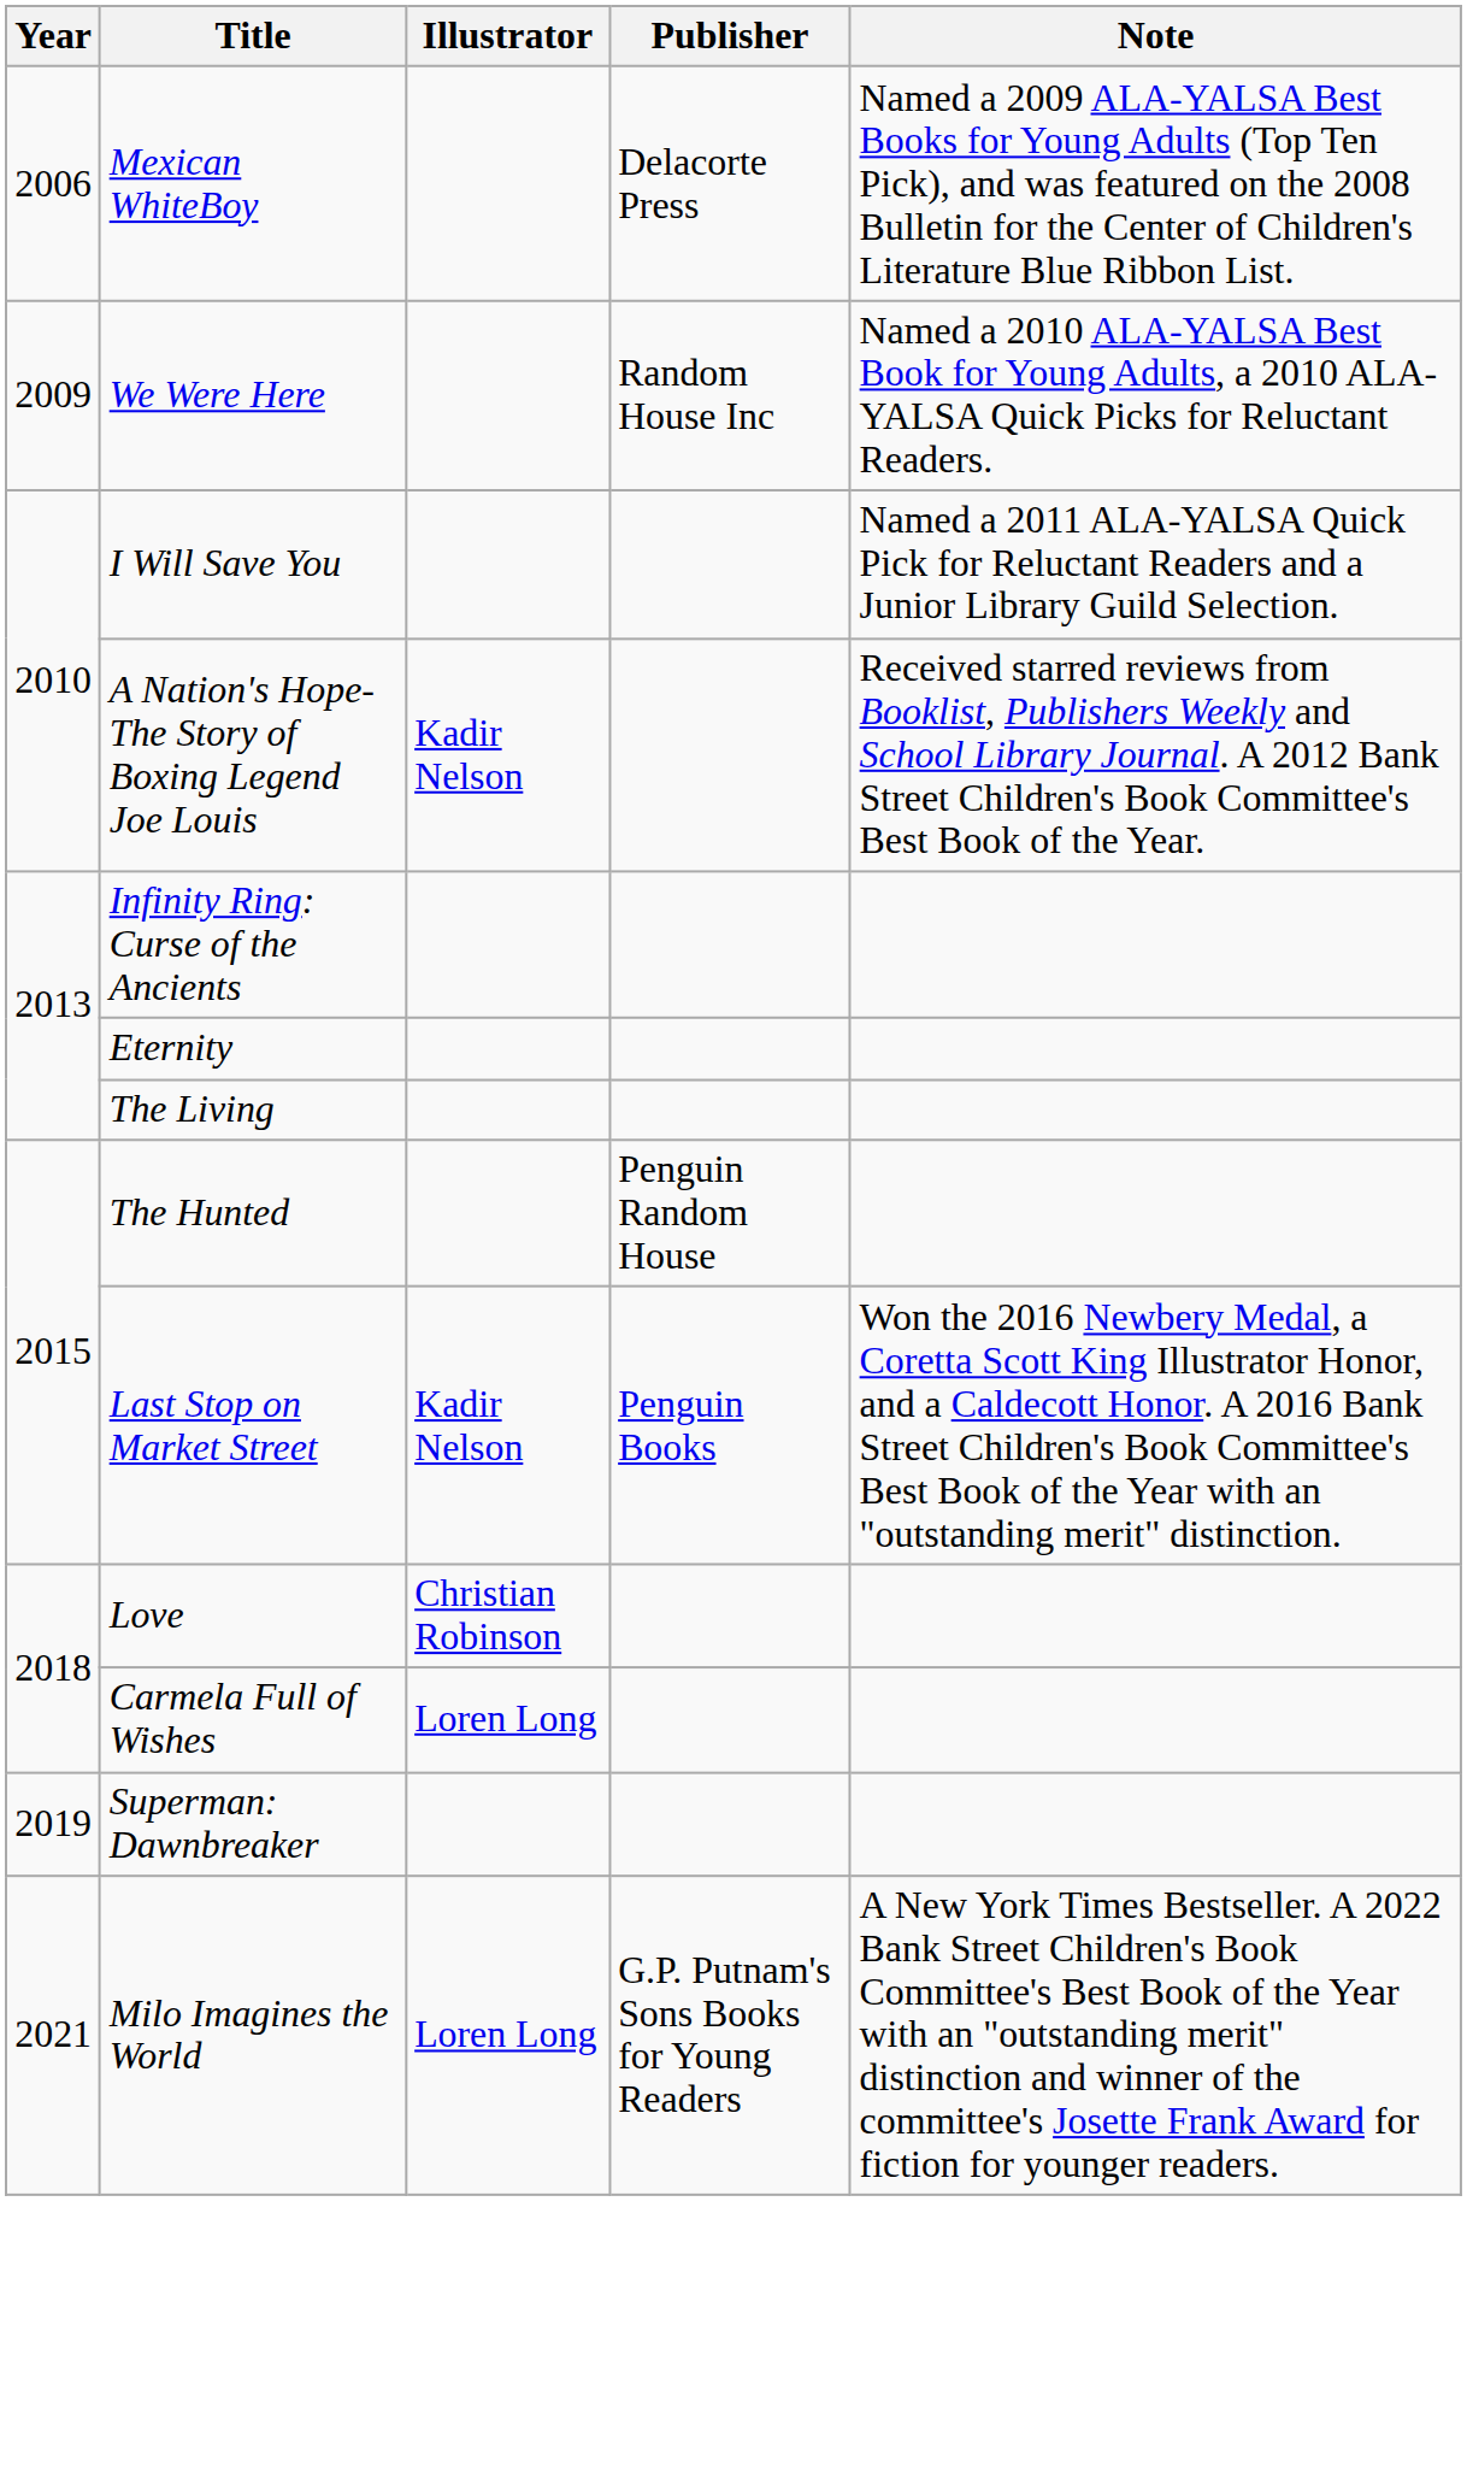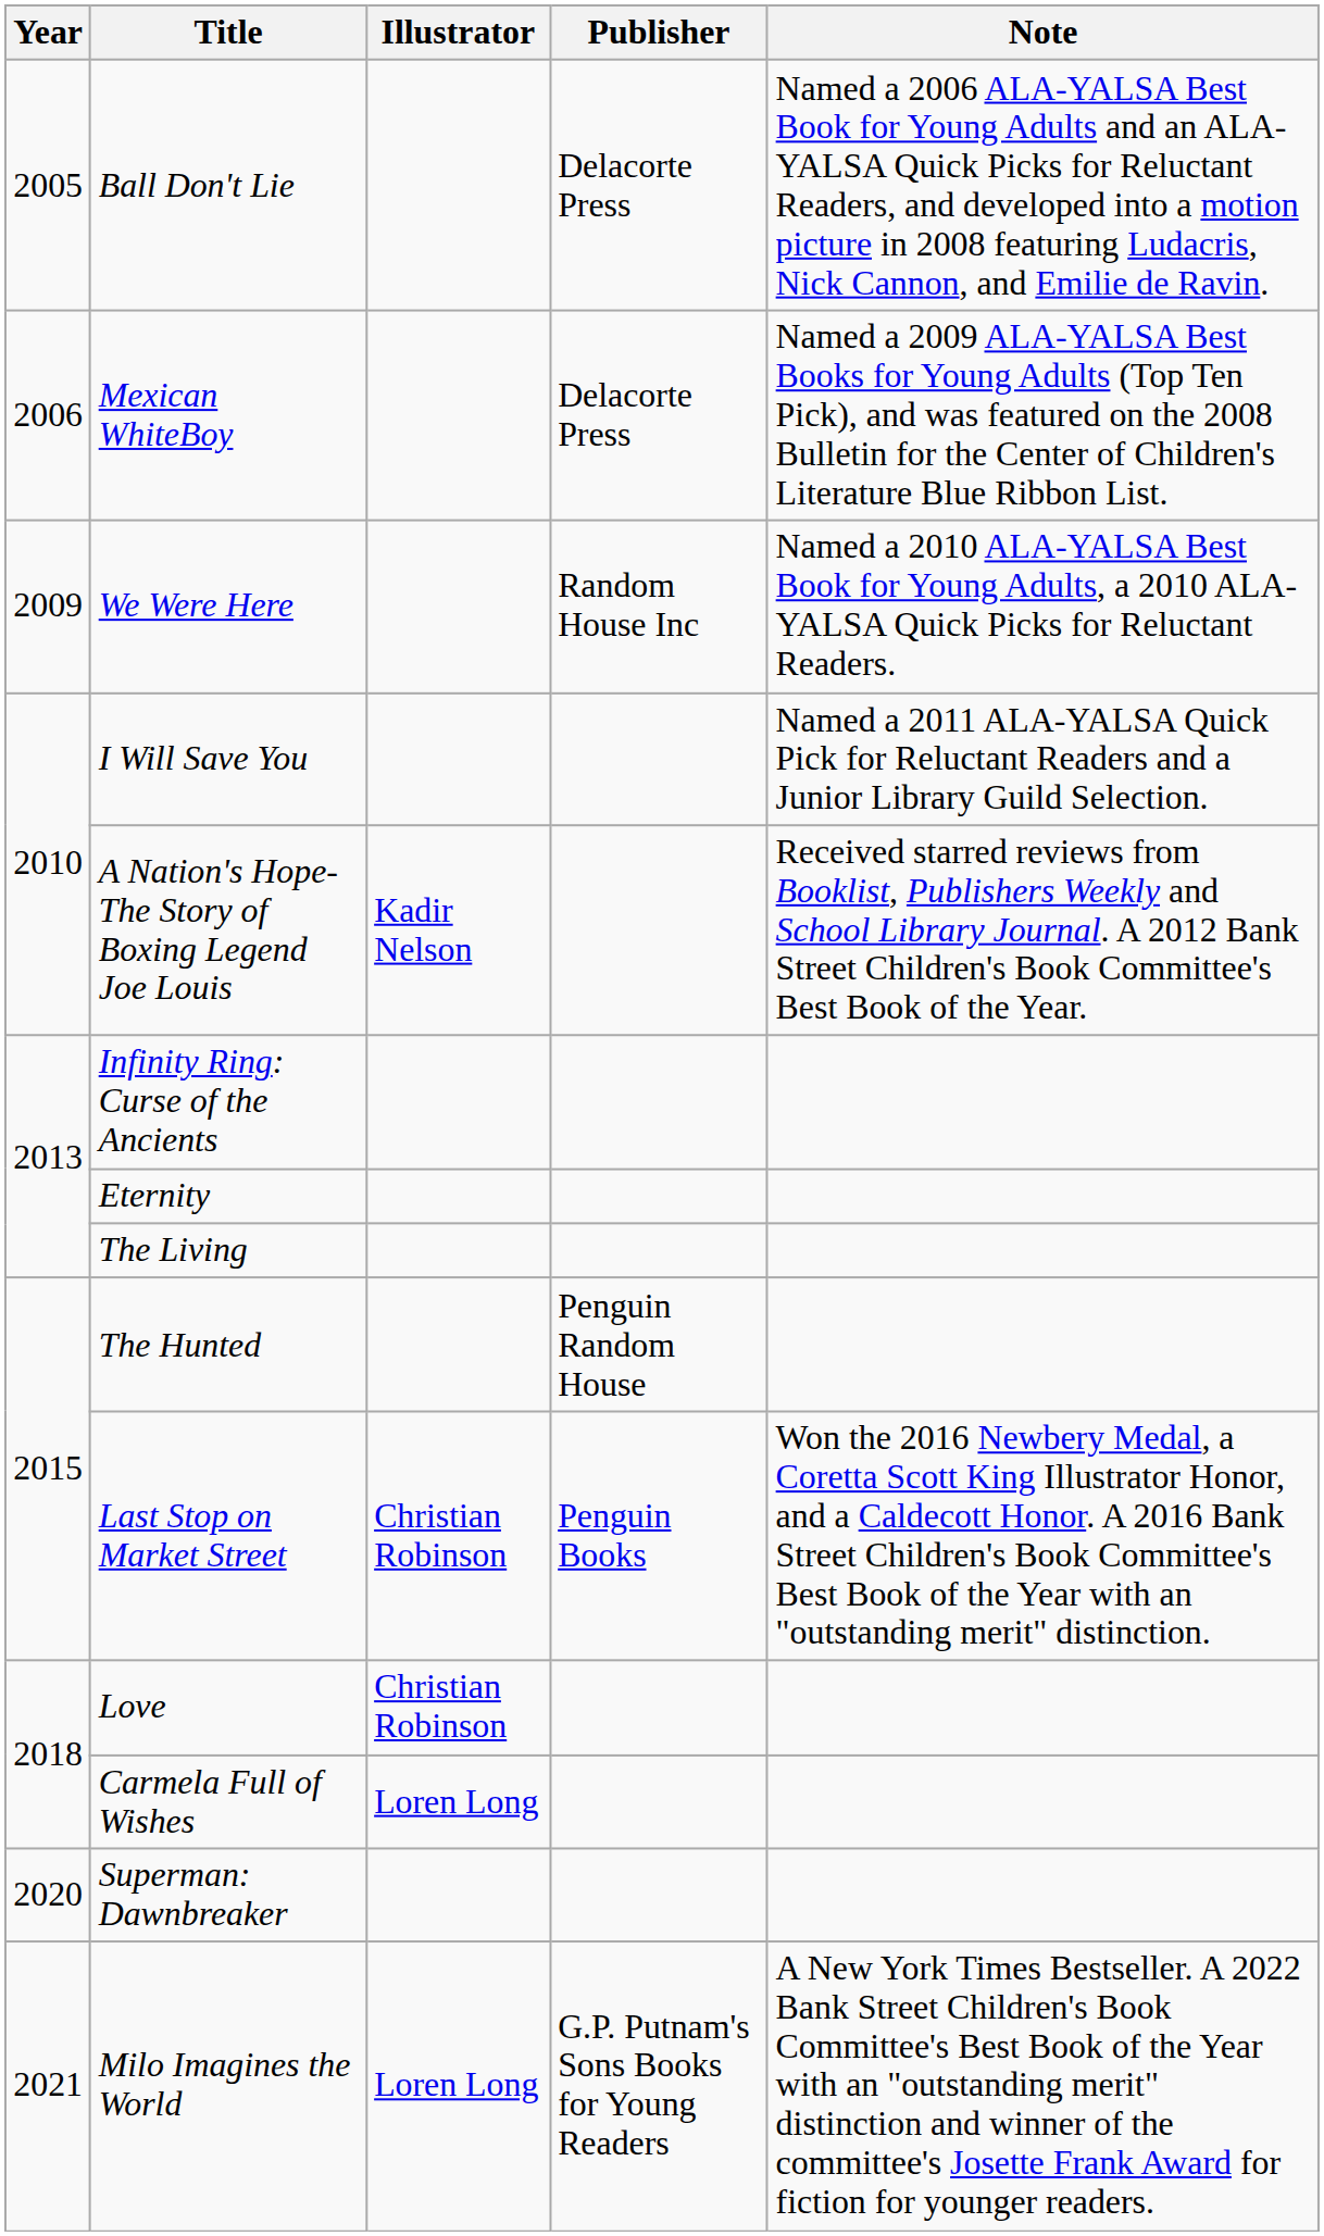 <table class="wikitable sortable">
 <tr>
 <th>Year</th>
 <th>Title</th>
 <th>Illustrator</th>
 <th>Publisher</th>
 <th>Note</th>
+</tr>
+<tr>
+<td>2005</td>
+<td><em>Ball Don't Lie</em></td>
+<td></td>
+<td>Delacorte Press</td>
+<td>Named a 2006 <a href='#'>ALA-YALSA Best Book for Young Adults</a> and an ALA-YALSA Quick Picks for Reluctant Readers, and developed into a <a href='#'>motion picture</a> in 2008 featuring <a href='#'>Ludacris</a>, <a href='#'>Nick Cannon</a>, and <a href='#'>Emilie de Ravin</a>.</td>
 </tr>
 <tr>
 <td>2006</td>
 <td><em><a href='#'>Mexican WhiteBoy</a></em></td>
 <td></td>
 <td>Delacorte Press</td>
 <td>Named a 2009 <a href='#'>ALA-YALSA Best Books for Young Adults</a> (Top Ten Pick), and was featured on the 2008 Bulletin for the Center of Children's Literature Blue Ribbon List.</td>
 </tr>
 <tr>
 <td>2009</td>
 <td><em><a href='#'>We Were Here</a></em></td>
 <td></td>
 <td>Random House Inc</td>
 <td>Named a 2010 <a href='#'>ALA-YALSA Best Book for Young Adults</a>, a 2010 ALA-YALSA Quick Picks for Reluctant Readers.</td>
 </tr>
 <tr>
 <td rowspan="2">2010</td>
 <td><em>I Will Save You</em></td>
 <td></td>
 <td></td>
 <td>Named a 2011 ALA-YALSA Quick Pick for Reluctant Readers and a Junior Library Guild Selection.</td>
 </tr>
 <tr>
 <td><em>A Nation's Hope-The Story of Boxing Legend Joe Louis</em></td>
 <td><a href='#'>Kadir Nelson</a></td>
 <td></td>
 <td>Received starred reviews from <em><a href='#'>Booklist</a></em>, <em><a href='#'>Publishers Weekly</a></em> and <em><a href='#'>School Library Journal</a></em>. A 2012 Bank Street Children's Book Committee's Best Book of the Year.</td>
 </tr>
 <tr>
 <td rowspan="3">2013</td>
 <td><em><a href='#'>Infinity Ring</a>: Curse of the Ancients</em></td>
 <td></td>
 <td></td>
 <td></td>
 </tr>
 <tr>
 <td><em>Eternity</em></td>
 <td></td>
 <td></td>
 <td></td>
 </tr>
 <tr>
 <td><em>The Living</em></td>
 <td></td>
 <td></td>
 <td></td>
 </tr>
 <tr>
 <td rowspan="2">2015</td>
 <td><em>The Hunted</em></td>
 <td></td>
 <td>Penguin Random House</td>
 <td></td>
 </tr>
 <tr>
 <td><em><a href='#'>Last Stop on Market Street</a></em></td>
-<td><a href='#'>Kadir Nelson</a></td>
+<td><a href='#'>Christian Robinson</a></td>
 <td><a href='#'>Penguin Books</a></td>
 <td>Won the 2016 <a href='#'>Newbery Medal</a>, a <a href='#'>Coretta Scott King</a> Illustrator Honor, and a <a href='#'>Caldecott Honor</a>. A 2016 Bank Street Children's Book Committee's Best Book of the Year with an "outstanding merit" distinction.</td>
 </tr>
 <tr>
 <td rowspan="2">2018</td>
 <td><em>Love</em></td>
 <td><a href='#'>Christian Robinson</a></td>
 <td></td>
 <td></td>
 </tr>
 <tr>
 <td><em>Carmela Full of Wishes</em></td>
 <td><a href='#'>Loren Long</a></td>
 <td></td>
 <td></td>
 </tr>
 <tr>
-<td>2019</td>
+<td>2020</td>
 <td><em>Superman: Dawnbreaker</em></td>
 <td></td>
 <td></td>
 <td></td>
 </tr>
 <tr>
 <td>2021</td>
 <td><em>Milo Imagines the World</em></td>
 <td><a href='#'>Loren Long</a></td>
 <td>G.P. Putnam's Sons Books for Young Readers</td>
 <td>A New York Times Bestseller. A 2022 Bank Street Children's Book Committee's Best Book of the Year with an "outstanding merit" distinction and winner of the committee's <a href='#'>Josette Frank Award</a> for fiction for younger readers.</td>
 </tr>
 </table>
